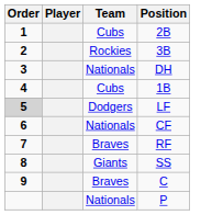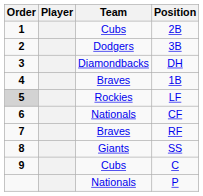 <table class="wikitable sortable plainrowheaders" style="text-align:center;">
 <tr>
 <th scope="col">Order</th>
 <th scope="col">Player</th>
 <th scope="col">Team</th>
 <th scope="col">Position</th>
 </tr>
 <tr>
 <td><strong>1</strong></td>
 <th scope="row" style="text-align:center"></th>
 <td><a href='#'>Cubs</a></td>
 <td><a href='#'>2B</a></td>
 </tr>
 <tr>
 <td><strong>2</strong></td>
 <th scope="row" style="text-align:center"></th>
-<td><a href='#'>Rockies</a></td>
+<td><a href='#'>Dodgers</a></td>
 <td><a href='#'>3B</a></td>
 </tr>
 <tr>
 <td><strong>3</strong></td>
 <th scope="row" style="text-align:center"></th>
-<td><a href='#'>Nationals</a></td>
+<td><a href='#'>Diamondbacks</a></td>
 <td><a href='#'>DH</a></td>
 </tr>
 <tr>
 <td><strong>4</strong></td>
 <th scope="row" style="text-align:center"></th>
-<td><a href='#'>Cubs</a></td>
+<td><a href='#'>Braves</a></td>
 <td><a href='#'>1B</a></td>
 </tr>
 <tr>
 <td style="background: lightgrey;"><strong>5</strong></td>
 <th scope="row" style="text-align:center"></th>
-<td><a href='#'>Dodgers</a></td>
+<td><a href='#'>Rockies</a></td>
 <td><a href='#'>LF</a></td>
 </tr>
 <tr>
 <td><strong>6</strong></td>
 <th scope="row" style="text-align:center"></th>
 <td><a href='#'>Nationals</a></td>
 <td><a href='#'>CF</a></td>
 </tr>
 <tr>
 <td><strong>7</strong></td>
 <th scope="row" style="text-align:center"></th>
 <td><a href='#'>Braves</a></td>
 <td><a href='#'>RF</a></td>
 </tr>
 <tr>
 <td><strong>8</strong></td>
 <th scope="row" style="text-align:center"></th>
 <td><a href='#'>Giants</a></td>
 <td><a href='#'>SS</a></td>
 </tr>
 <tr>
 <td><strong>9</strong></td>
 <th scope="row" style="text-align:center"></th>
-<td><a href='#'>Braves</a></td>
+<td><a href='#'>Cubs</a></td>
 <td><a href='#'>C</a></td>
 </tr>
 <tr>
 <td></td>
 <th scope="row" style="text-align:center"></th>
 <td><a href='#'>Nationals</a></td>
 <td><a href='#'>P</a></td>
 </tr>
 </table>
